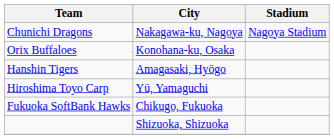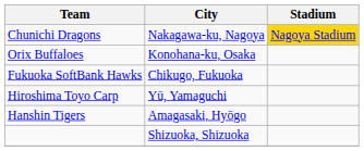 <table class="wikitable sortable">
 <tr>
 <th>Team</th>
 <th>City</th>
 <th>Stadium</th>
 </tr>
 <tr>
 <td><a href='#'>Chunichi Dragons</a></td>
 <td><a href='#'>Nakagawa-ku, Nagoya</a></td>
-<td><a href='#'>Nagoya Stadium</a></td>
+<td style="background: gold;"><a href='#'>Nagoya Stadium</a></td>
 </tr>
 <tr>
 <td><a href='#'>Orix Buffaloes</a></td>
 <td><a href='#'>Konohana-ku, Osaka</a></td>
 <td></td>
 </tr>
 <tr>
-<td><a href='#'>Hanshin Tigers</a></td>
-<td><a href='#'>Amagasaki, Hyōgo</a></td>
+<td><a href='#'>Fukuoka SoftBank Hawks</a></td>
+<td><a href='#'>Chikugo, Fukuoka</a></td>
 <td></td>
 </tr>
 <tr>
 <td><a href='#'>Hiroshima Toyo Carp</a></td>
 <td><a href='#'>Yū, Yamaguchi</a></td>
 <td></td>
 </tr>
 <tr>
-<td><a href='#'>Fukuoka SoftBank Hawks</a></td>
-<td><a href='#'>Chikugo, Fukuoka</a></td>
+<td><a href='#'>Hanshin Tigers</a></td>
+<td><a href='#'>Amagasaki, Hyōgo</a></td>
 <td></td>
 </tr>
 <tr>
 <td></td>
 <td><a href='#'>Shizuoka, Shizuoka</a></td>
 <td></td>
 </tr>
 <tr>
 </tr>
 </table>
